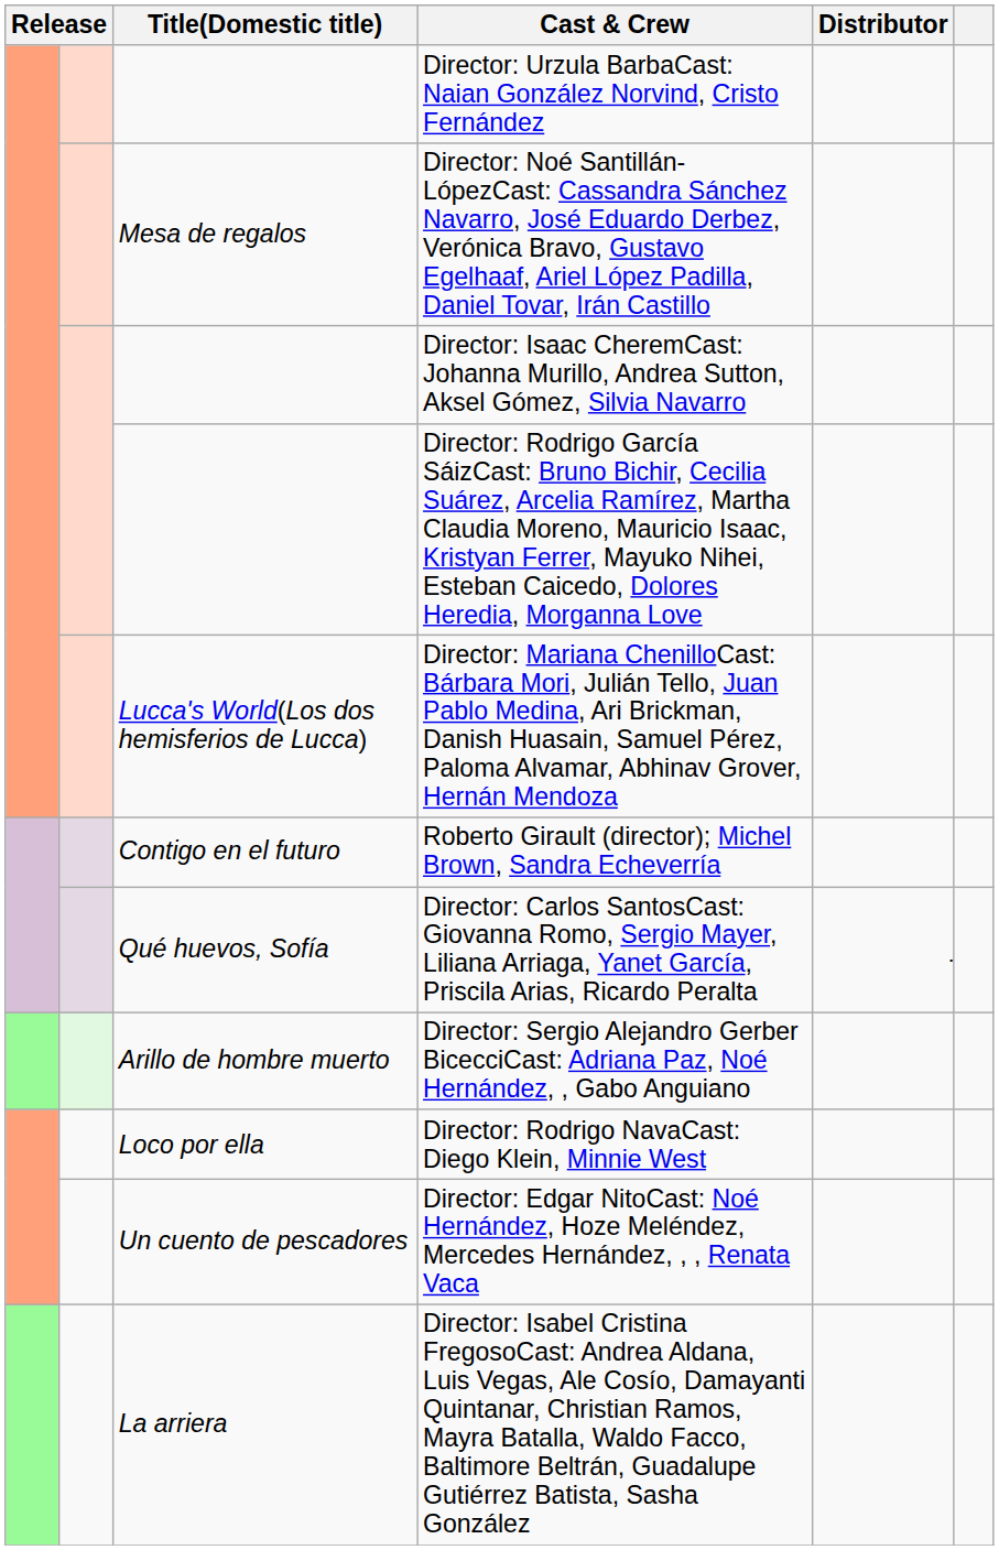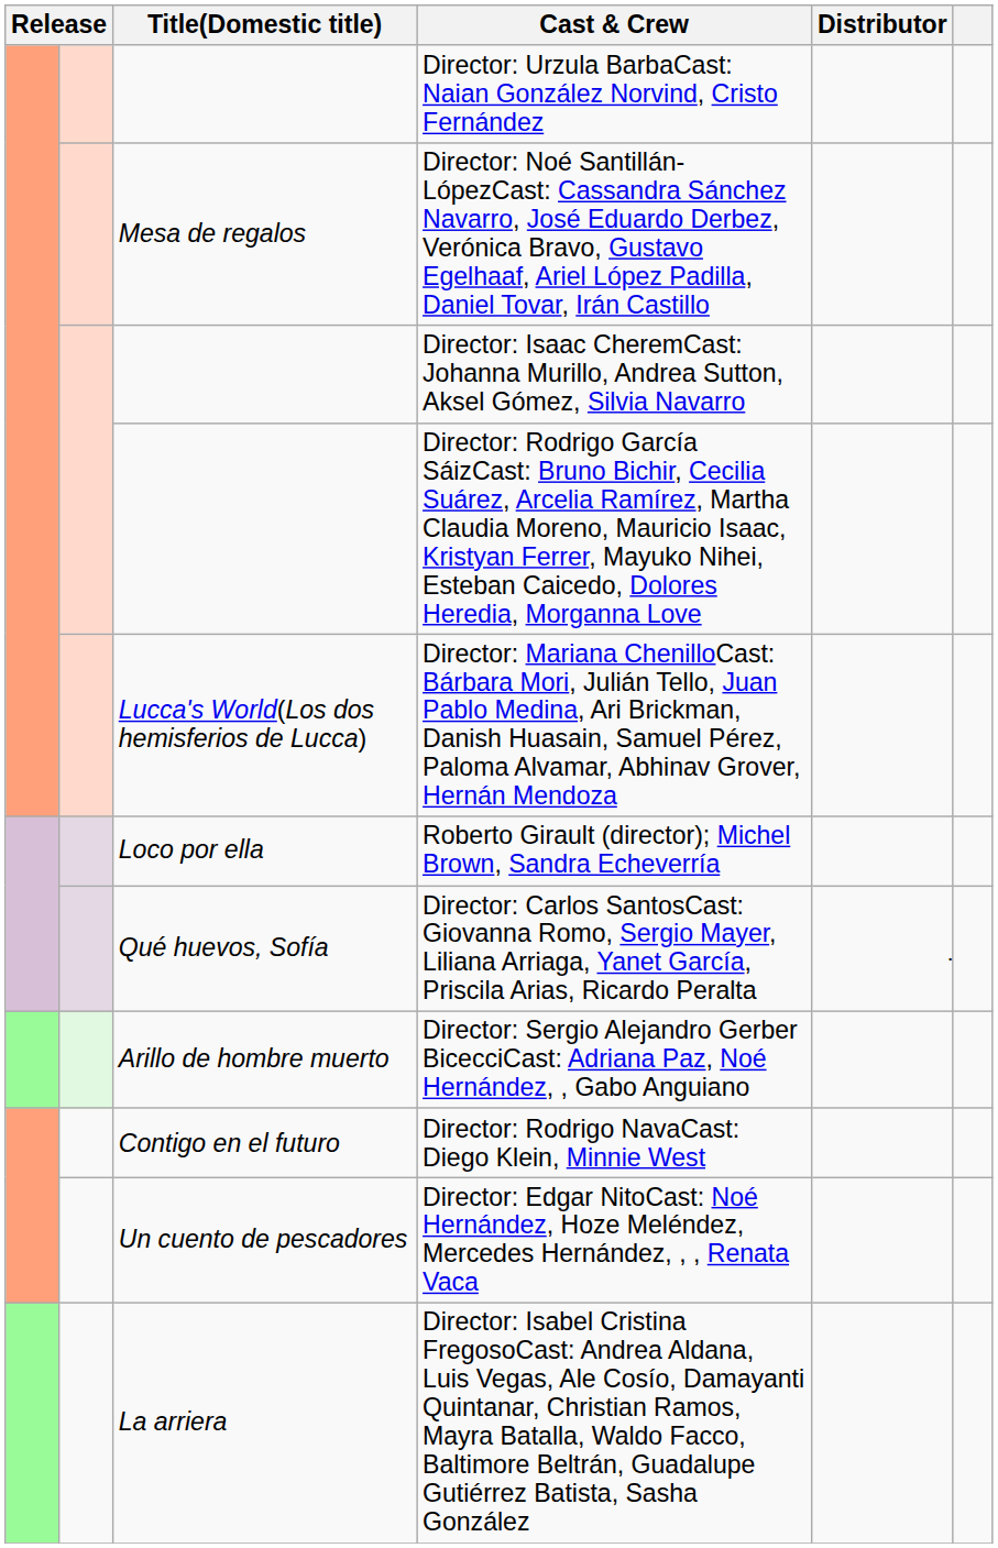 <table class="wikitable sortable" style="width:100%;">
 <tr>
 <th colspan="2" style="width:5%;">Release</th>
 <th>Title(Domestic title)</th>
 <th style="width:40%;">Cast & Crew</th>
 <th>Distributor</th>
 <th style="width:4%;"></th>
 </tr>
 <tr>
 <td rowspan = "5" bgcolor = #ffa07a></td>
 <td bgcolor = "#ffdacc"></td>
 <td><em></em></td>
 <td>Director: Urzula BarbaCast: <a href='#'>Naian González Norvind</a>, <a href='#'>Cristo Fernández</a></td>
 <td></td>
 <td></td>
 </tr>
 <tr>
 <td bgcolor = "#ffdacc"></td>
 <td><em>Mesa de regalos</em></td>
 <td>Director: Noé Santillán-LópezCast: <a href='#'>Cassandra Sánchez Navarro</a>, <a href='#'>José Eduardo Derbez</a>, Verónica Bravo, <a href='#'>Gustavo Egelhaaf</a>, <a href='#'>Ariel López Padilla</a>, <a href='#'>Daniel Tovar</a>, <a href='#'>Irán Castillo</a></td>
 <td></td>
 <td></td>
 </tr>
 <tr>
 <td rowspan = "2" bgcolor = "#ffdacc"></td>
 <td><em></em></td>
 <td>Director: Isaac CheremCast: Johanna Murillo, Andrea Sutton, Aksel Gómez, <a href='#'>Silvia Navarro</a></td>
 <td></td>
 <td></td>
 </tr>
 <tr>
 <td><em></em></td>
 <td>Director: Rodrigo García SáizCast: <a href='#'>Bruno Bichir</a>, <a href='#'>Cecilia Suárez</a>, <a href='#'>Arcelia Ramírez</a>, Martha Claudia Moreno, Mauricio Isaac, <a href='#'>Kristyan Ferrer</a>, Mayuko Nihei, Esteban Caicedo, <a href='#'>Dolores Heredia</a>, <a href='#'>Morganna Love</a></td>
 <td></td>
 <td></td>
 </tr>
 <tr>
 <td bgcolor = "#ffdacc"></td>
 <td><em><a href='#'>Lucca's World</a></em>(<em>Los dos hemisferios de Lucca</em>)</td>
 <td>Director: <a href='#'>Mariana Chenillo</a>Cast: <a href='#'>Bárbara Mori</a>, Julián Tello, <a href='#'>Juan Pablo Medina</a>, Ari Brickman, Danish Huasain, Samuel Pérez, Paloma Alvamar, Abhinav Grover, <a href='#'>Hernán Mendoza</a></td>
 <td></td>
 <td></td>
 </tr>
 <tr>
 <td rowspan = "2" bgcolor = "#d8bfd8"></td>
 <td bgcolor = #e3d8e3></td>
-<td><em>Contigo en el futuro</em></td>
+<td><em>Loco por ella</em></td>
 <td>Roberto Girault (director); <a href='#'>Michel Brown</a>, <a href='#'>Sandra Echeverría</a></td>
 <td></td>
 <td></td>
 </tr>
 <tr>
 <td bgcolor = #e3d8e3></td>
 <td><em>Qué huevos, Sofía</em></td>
 <td>Director: Carlos SantosCast: Giovanna Romo, <a href='#'>Sergio Mayer</a>, Liliana Arriaga, <a href='#'>Yanet García</a>, Priscila Arias, Ricardo Peralta</td>
 <td></td>
 <td>̣</td>
 </tr>
 <tr>
 <td rowspan = "1" bgcolor = "#98fb98"></td>
 <td bgcolor = "#e0f9e0"></td>
 <td><em>Arillo de hombre muerto</em></td>
 <td>Director: Sergio Alejandro Gerber BicecciCast: <a href='#'>Adriana Paz</a>, <a href='#'>Noé Hernández</a>, , Gabo Anguiano</td>
 <td></td>
 <td></td>
 </tr>
 <tr>
 <td rowspan = "2" bgcolor = #ffa07a></td>
 <td rowspan = "1"></td>
-<td><em>Loco por ella</em></td>
+<td><em>Contigo en el futuro</em></td>
 <td>Director: Rodrigo NavaCast: Diego Klein, <a href='#'>Minnie West</a></td>
 <td></td>
 <td></td>
 </tr>
 <tr>
 <td></td>
 <td><em>Un cuento de pescadores</em></td>
 <td>Director: Edgar NitoCast: <a href='#'>Noé Hernández</a>, Hoze Meléndez, Mercedes Hernández, , , <a href='#'>Renata Vaca</a></td>
 <td></td>
 <td></td>
 </tr>
 <tr>
 <td rowspan = "1" bgcolor = "#98fb98"></td>
 <td></td>
 <td><em>La arriera</em></td>
 <td>Director: Isabel Cristina FregosoCast: Andrea Aldana, Luis Vegas, Ale Cosío, Damayanti Quintanar, Christian Ramos, Mayra Batalla, Waldo Facco, Baltimore Beltrán, Guadalupe Gutiérrez Batista, Sasha González</td>
 <td></td>
 <td></td>
 </tr>
 </table>
